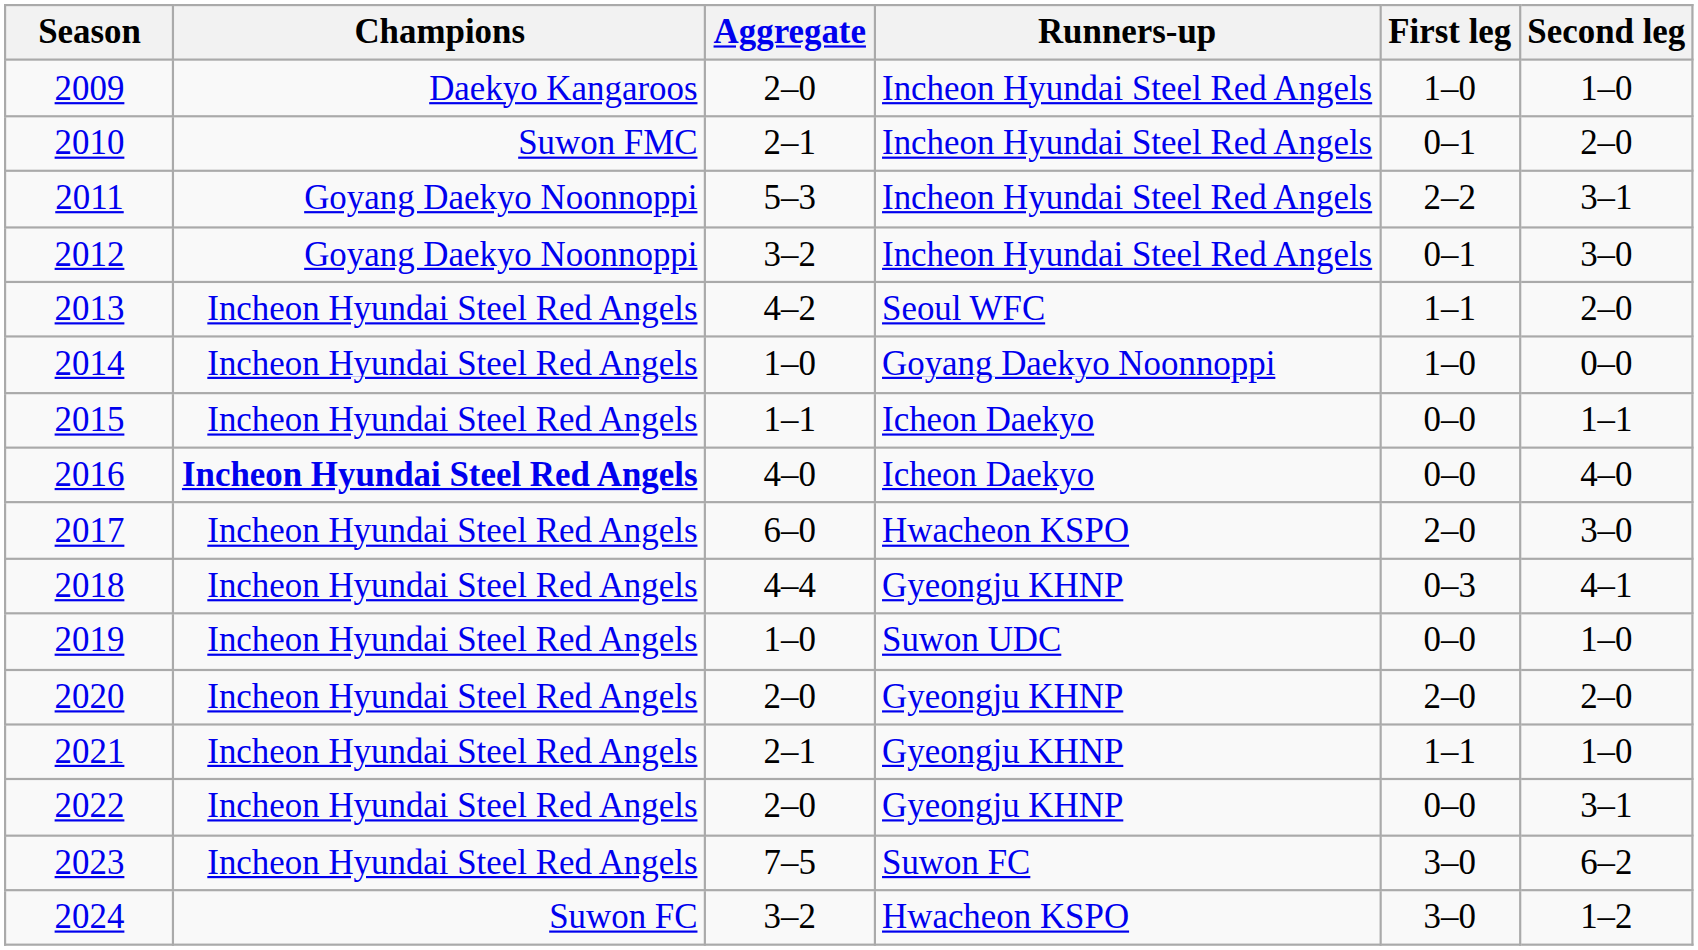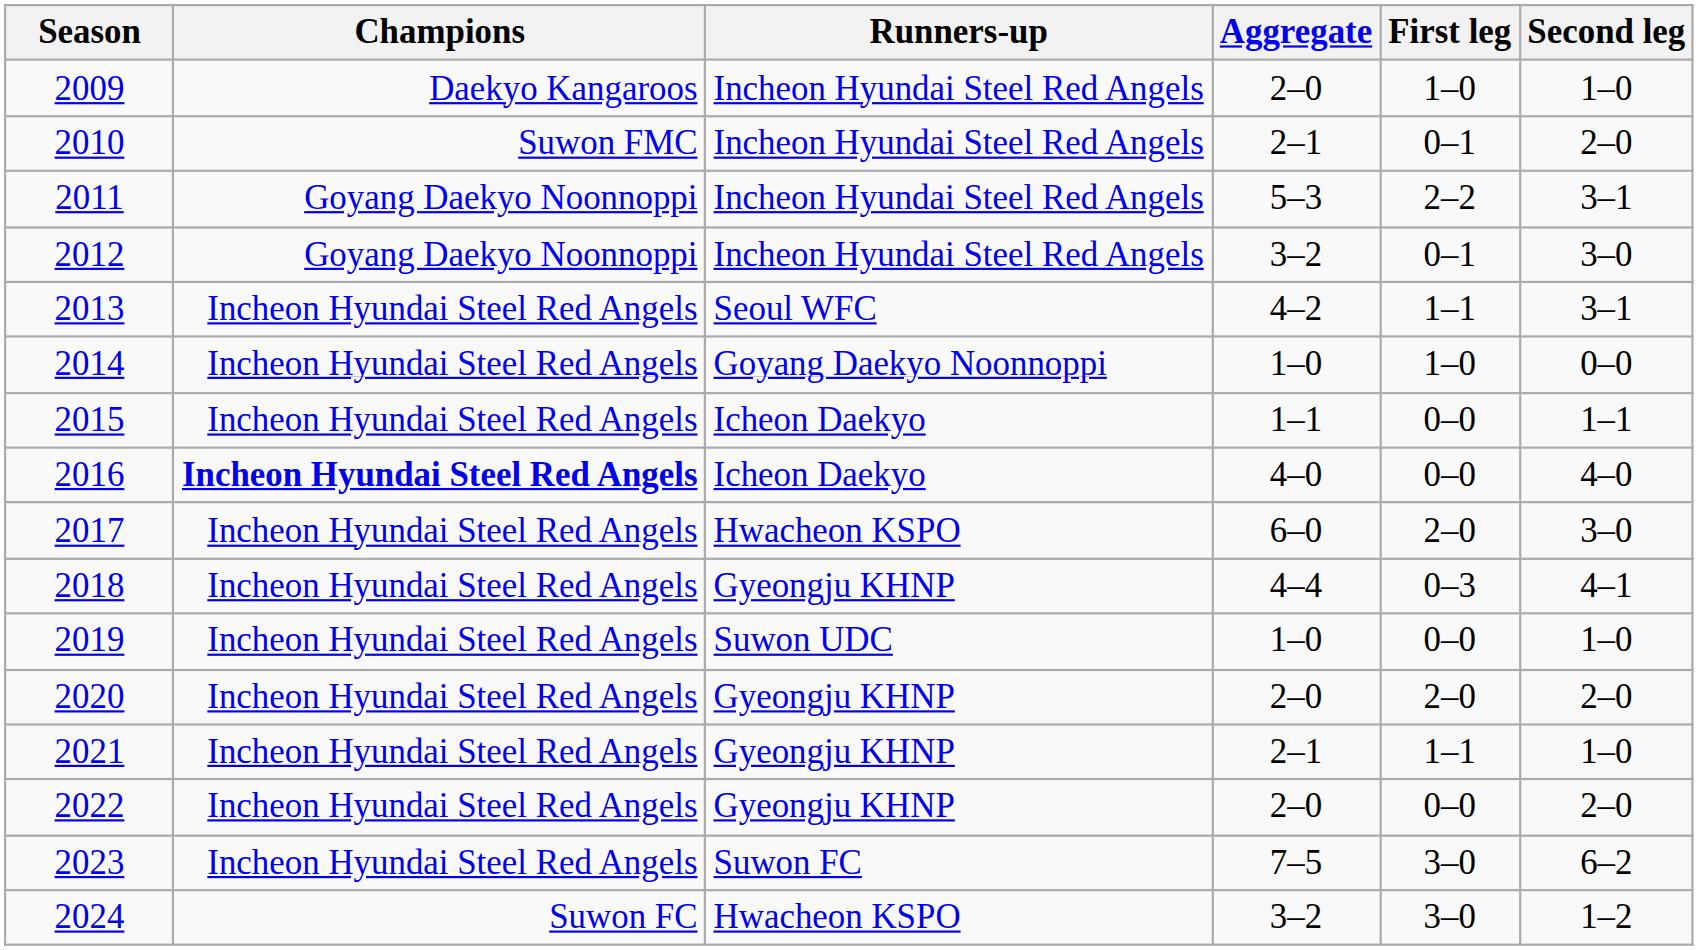 <table class="wikitable" style="text-align: center;">
 <tr>
 <th width="10%">Season</th>
 <th>Champions</th>
+<th>Runners-up</th>
 <th><a href='#'>Aggregate</a></th>
-<th>Runners-up</th>
 <th>First leg</th>
 <th>Second leg</th>
 </tr>
 <tr>
 <td><a href='#'>2009</a></td>
 <td align="right"><a href='#'>Daekyo Kangaroos</a></td>
+<td align="left"><a href='#'>Incheon Hyundai Steel Red Angels</a></td>
 <td>2–0</td>
-<td align="left"><a href='#'>Incheon Hyundai Steel Red Angels</a></td>
 <td>1–0</td>
 <td>1–0</td>
 </tr>
 <tr>
 <td><a href='#'>2010</a></td>
 <td align="right"><a href='#'>Suwon FMC</a></td>
+<td align="left"><a href='#'>Incheon Hyundai Steel Red Angels</a></td>
 <td>2–1</td>
-<td align="left"><a href='#'>Incheon Hyundai Steel Red Angels</a></td>
 <td>0–1</td>
 <td>2–0</td>
 </tr>
 <tr>
 <td><a href='#'>2011</a></td>
 <td align="right"><a href='#'>Goyang Daekyo Noonnoppi</a></td>
+<td align="left"><a href='#'>Incheon Hyundai Steel Red Angels</a></td>
 <td>5–3</td>
-<td align="left"><a href='#'>Incheon Hyundai Steel Red Angels</a></td>
 <td>2–2</td>
 <td>3–1</td>
 </tr>
 <tr>
 <td><a href='#'>2012</a></td>
 <td align="right"><a href='#'>Goyang Daekyo Noonnoppi</a></td>
+<td align="left"><a href='#'>Incheon Hyundai Steel Red Angels</a></td>
 <td>3–2</td>
-<td align="left"><a href='#'>Incheon Hyundai Steel Red Angels</a></td>
 <td>0–1</td>
 <td>3–0</td>
 </tr>
 <tr>
 <td><a href='#'>2013</a></td>
 <td align="right"><a href='#'>Incheon Hyundai Steel Red Angels</a></td>
+<td align="left"><a href='#'>Seoul WFC</a></td>
 <td>4–2</td>
-<td align="left"><a href='#'>Seoul WFC</a></td>
 <td>1–1</td>
-<td>2–0</td>
+<td>3–1</td>
 </tr>
 <tr>
 <td><a href='#'>2014</a></td>
 <td align="right"><a href='#'>Incheon Hyundai Steel Red Angels</a></td>
+<td align="left"><a href='#'>Goyang Daekyo Noonnoppi</a></td>
 <td>1–0</td>
-<td align="left"><a href='#'>Goyang Daekyo Noonnoppi</a></td>
 <td>1–0</td>
 <td>0–0</td>
 </tr>
 <tr>
 <td><a href='#'>2015</a></td>
 <td align="right"><a href='#'>Incheon Hyundai Steel Red Angels</a></td>
+<td align="left"><a href='#'>Icheon Daekyo</a></td>
 <td>1–1 </td>
-<td align="left"><a href='#'>Icheon Daekyo</a></td>
 <td>0–0</td>
 <td>1–1 </td>
 </tr>
 <tr>
 <td><a href='#'>2016</a></td>
 <td align="right"><strong><a href='#'>Incheon Hyundai Steel Red Angels</a></strong></td>
+<td align="left"><a href='#'>Icheon Daekyo</a></td>
 <td>4–0</td>
-<td align="left"><a href='#'>Icheon Daekyo</a></td>
 <td>0–0</td>
 <td>4–0</td>
 </tr>
 <tr>
 <td><a href='#'>2017</a></td>
 <td align="right"><a href='#'>Incheon Hyundai Steel Red Angels</a></td>
+<td align="left"><a href='#'>Hwacheon KSPO</a></td>
 <td>6–0</td>
-<td align="left"><a href='#'>Hwacheon KSPO</a></td>
 <td>2–0</td>
 <td>3–0</td>
 </tr>
 <tr>
 <td><a href='#'>2018</a></td>
 <td align="right"><a href='#'>Incheon Hyundai Steel Red Angels</a></td>
+<td align="left"><a href='#'>Gyeongju KHNP</a></td>
 <td>4–4 </td>
-<td align="left"><a href='#'>Gyeongju KHNP</a></td>
 <td>0–3</td>
 <td>4–1 </td>
 </tr>
 <tr>
 <td><a href='#'>2019</a></td>
 <td align="right"><a href='#'>Incheon Hyundai Steel Red Angels</a></td>
+<td align="left"><a href='#'>Suwon UDC</a></td>
 <td>1–0</td>
-<td align="left"><a href='#'>Suwon UDC</a></td>
 <td>0–0</td>
 <td>1–0</td>
 </tr>
 <tr>
 <td><a href='#'>2020</a></td>
 <td align="right"><a href='#'>Incheon Hyundai Steel Red Angels</a></td>
+<td align="left"><a href='#'>Gyeongju KHNP</a></td>
 <td>2–0</td>
-<td align="left"><a href='#'>Gyeongju KHNP</a></td>
 <td>2–0</td>
 <td>2–0</td>
 </tr>
 <tr>
 <td><a href='#'>2021</a></td>
 <td align="right"><a href='#'>Incheon Hyundai Steel Red Angels</a></td>
+<td align="left"><a href='#'>Gyeongju KHNP</a></td>
 <td>2–1</td>
-<td align="left"><a href='#'>Gyeongju KHNP</a></td>
 <td>1–1</td>
 <td>1–0</td>
 </tr>
 <tr>
 <td><a href='#'>2022</a></td>
 <td align="right"><a href='#'>Incheon Hyundai Steel Red Angels</a></td>
+<td align="left"><a href='#'>Gyeongju KHNP</a></td>
 <td>2–0</td>
-<td align="left"><a href='#'>Gyeongju KHNP</a></td>
 <td>0–0</td>
-<td>3–1</td>
+<td>2–0</td>
 </tr>
 <tr>
 <td><a href='#'>2023</a></td>
 <td align="right"><a href='#'>Incheon Hyundai Steel Red Angels</a></td>
+<td align="left"><a href='#'>Suwon FC</a></td>
 <td>7–5</td>
-<td align="left"><a href='#'>Suwon FC</a></td>
 <td>3–0</td>
 <td>6–2</td>
 </tr>
 <tr>
 <td><a href='#'>2024</a></td>
 <td align="right"><a href='#'>Suwon FC</a></td>
+<td align="left"><a href='#'>Hwacheon KSPO</a></td>
 <td>3–2</td>
-<td align="left"><a href='#'>Hwacheon KSPO</a></td>
 <td>3–0</td>
 <td>1–2</td>
 </tr>
 </table>
